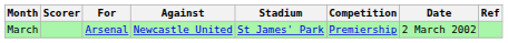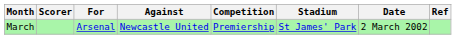 <table class="wikitable">
 <tr>
 <th>Month</th>
 <th>Scorer</th>
 <th>For</th>
 <th>Against</th>
+<th>Competition</th>
 <th>Stadium</th>
-<th>Competition</th>
 <th>Date</th>
 <th>Ref</th>
 </tr>
 <tr>
 <td bgcolor=#A9F5A9>March</td>
 <td bgcolor=#A9F5A9> </td>
 <td bgcolor=#A9F5A9><a href='#'>Arsenal</a></td>
 <td bgcolor=#A9F5A9><a href='#'>Newcastle United</a></td>
+<td bgcolor=#A9F5A9><a href='#'>Premiership</a></td>
 <td bgcolor=#A9F5A9><a href='#'>St James' Park</a></td>
-<td bgcolor=#A9F5A9><a href='#'>Premiership</a></td>
 <td bgcolor=#A9F5A9>2 March 2002</td>
 <td bgcolor=#A9F5A9></td>
 </tr>
 </table>
